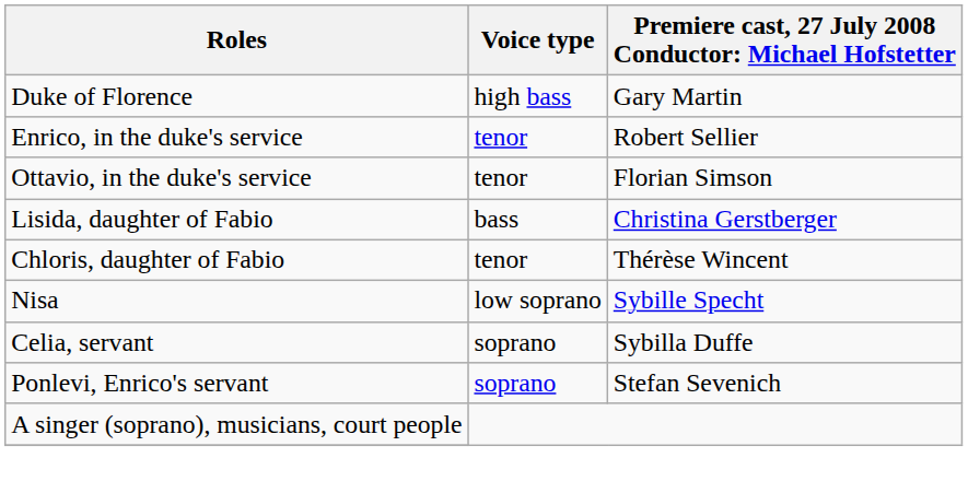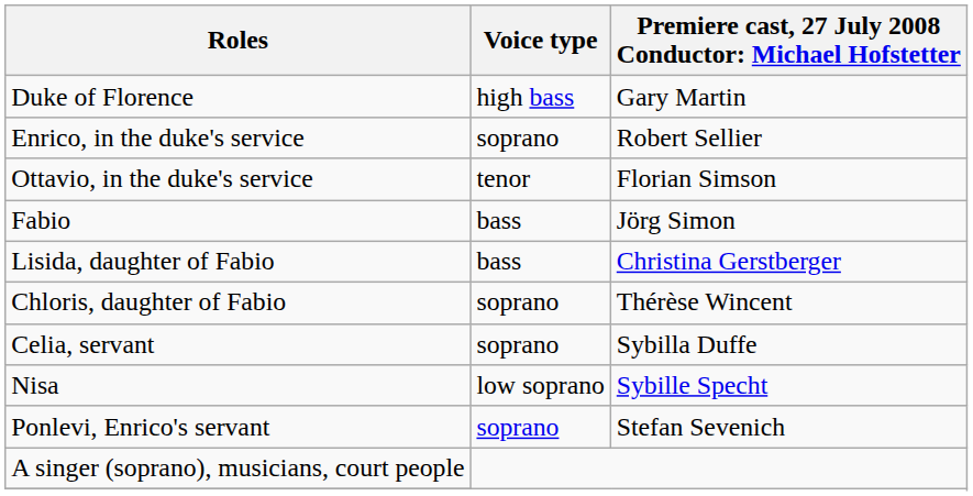 <table class="wikitable">
 <tr>
 <th>Roles</th>
 <th>Voice type</th>
 <th>Premiere cast, 27 July 2008<br>Conductor: <a href='#'>Michael Hofstetter</a></th>
 </tr>
 <tr>
 <td>Duke of Florence</td>
 <td>high <a href='#'>bass</a></td>
 <td>Gary Martin</td>
 </tr>
 <tr>
 <td>Enrico, in the duke's service</td>
-<td><a href='#'>tenor</a></td>
+<td>soprano</td>
 <td>Robert Sellier</td>
 </tr>
 <tr>
 <td>Ottavio, in the duke's service</td>
 <td>tenor</td>
 <td>Florian Simson</td>
 </tr>
 <tr>
+<td>Fabio</td>
+<td>bass</td>
+<td>Jörg Simon</td>
+</tr>
+<tr>
 <td>Lisida, daughter of Fabio</td>
 <td>bass</td>
 <td><a href='#'>Christina Gerstberger</a></td>
 </tr>
 <tr>
 <td>Chloris, daughter of Fabio</td>
-<td>tenor</td>
+<td>soprano</td>
 <td>Thérèse Wincent</td>
+</tr>
+<tr>
+<td>Celia, servant</td>
+<td>soprano</td>
+<td>Sybilla Duffe</td>
 </tr>
 <tr>
 <td>Nisa</td>
 <td>low soprano</td>
 <td><a href='#'>Sybille Specht</a></td>
-</tr>
-<tr>
-<td>Celia, servant</td>
-<td>soprano</td>
-<td>Sybilla Duffe</td>
 </tr>
 <tr>
 <td>Ponlevi, Enrico's servant</td>
 <td><a href='#'>soprano</a></td>
 <td>Stefan Sevenich</td>
 </tr>
 <tr>
 <td>A singer (soprano), musicians, court people</td>
 </tr>
 <tr>
 </tr>
 </table>
